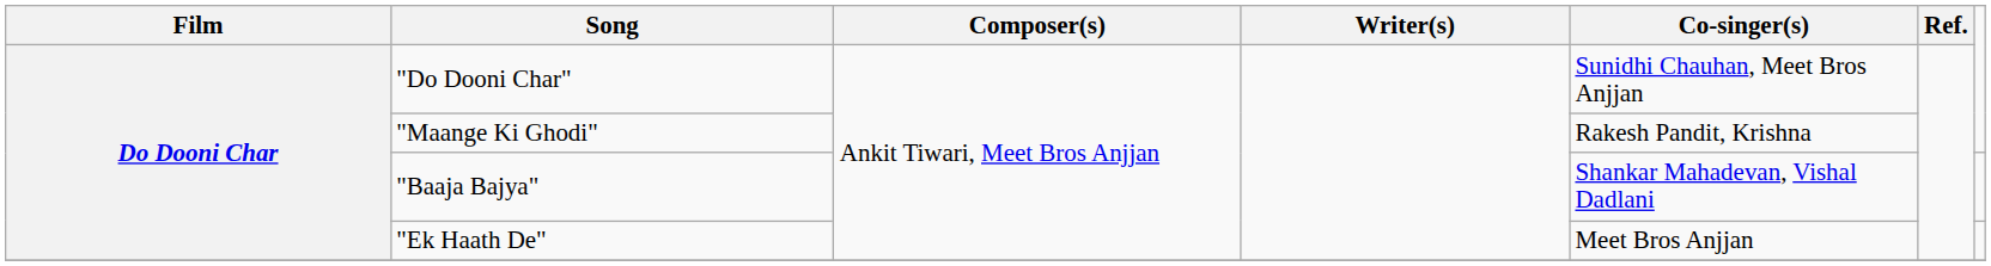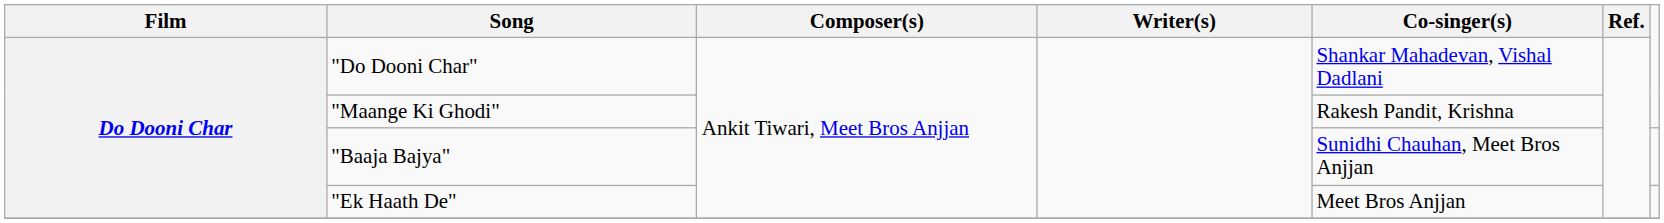 <table class="wikitable plainrowheaders" width="100%" textcolor:#000;">
 <tr>
 <th scope="col" width=20%><strong>Film</strong></th>
 <th scope="col" width=23%><strong>Song</strong></th>
 <th scope="col" width=21%><strong>Composer(s)</strong></th>
 <th scope="col" width=17%><strong>Writer(s)</strong></th>
 <th scope="col" width=18%><strong>Co-singer(s)</strong></th>
 <th scope="col" width=1%><strong>Ref.</strong></th>
 </tr>
 <tr>
 <th scope-="row" rowspan=4><em><a href='#'>Do Dooni Char</a></em></th>
 <td>"Do Dooni Char"</td>
 <td rowspan=4>Ankit Tiwari, <a href='#'>Meet Bros Anjjan</a></td>
 <td rowspan=4></td>
-<td><a href='#'>Sunidhi Chauhan</a>, Meet Bros Anjjan</td>
+<td><a href='#'>Shankar Mahadevan</a>, <a href='#'>Vishal Dadlani</a></td>
 <td rowspan=4></td>
 </tr>
 <tr>
 <td>"Maange Ki Ghodi"</td>
 <td>Rakesh Pandit, Krishna</td>
 </tr>
 <tr>
 <td>"Baaja Bajya"</td>
-<td><a href='#'>Shankar Mahadevan</a>, <a href='#'>Vishal Dadlani</a></td>
+<td><a href='#'>Sunidhi Chauhan</a>, Meet Bros Anjjan</td>
 <td></td>
 </tr>
 <tr>
 <td>"Ek Haath De"</td>
 <td>Meet Bros Anjjan</td>
 <td></td>
 </tr>
 <tr>
 </tr>
 </table>
